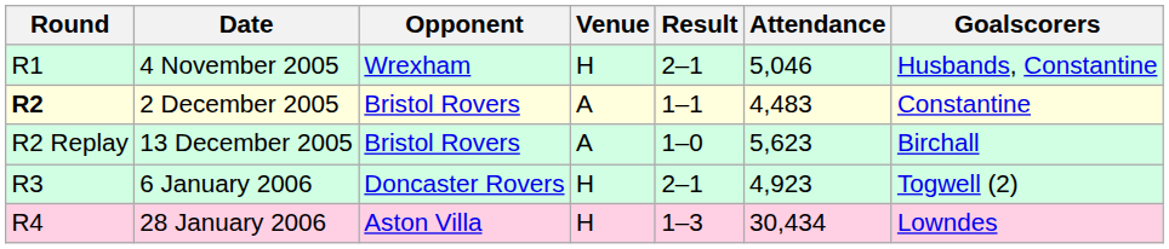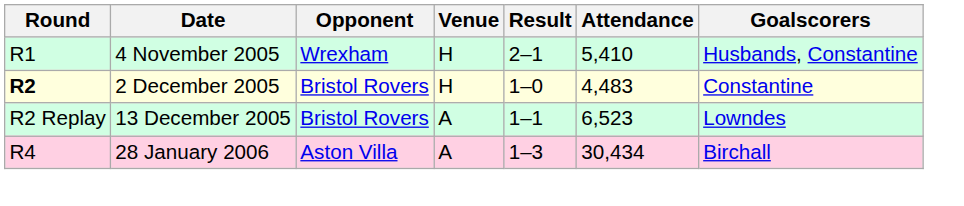 <table class="wikitable">
 <tr>
 <th>Round</th>
 <th>Date</th>
 <th>Opponent</th>
 <th>Venue</th>
 <th>Result</th>
 <th>Attendance</th>
 <th>Goalscorers</th>
 </tr>
 <tr style="background-color: #d0ffe3;">
 <td>R1</td>
 <td>4 November 2005</td>
 <td><a href='#'>Wrexham</a></td>
 <td>H</td>
 <td>2–1</td>
-<td>5,046</td>
+<td>5,410</td>
 <td><a href='#'>Husbands</a>, <a href='#'>Constantine</a></td>
 </tr>
 <tr style="background-color: #ffffdd;">
 <td><strong>R2</strong></td>
 <td>2 December 2005</td>
 <td><a href='#'>Bristol Rovers</a></td>
-<td>A</td>
-<td>1–1</td>
+<td>H</td>
+<td>1–0</td>
 <td>4,483</td>
 <td><a href='#'>Constantine</a></td>
 </tr>
 <tr style="background-color: #d0ffe3;">
 <td>R2 Replay</td>
 <td>13 December 2005</td>
 <td><a href='#'>Bristol Rovers</a></td>
 <td>A</td>
-<td>1–0</td>
-<td>5,623</td>
-<td><a href='#'>Birchall</a></td>
-</tr>
-<tr style="background-color: #d0ffe3;">
-<td>R3</td>
-<td>6 January 2006</td>
-<td><a href='#'>Doncaster Rovers</a></td>
-<td>H</td>
-<td>2–1</td>
-<td>4,923</td>
-<td><a href='#'>Togwell</a> (2)</td>
+<td>1–1</td>
+<td>6,523</td>
+<td><a href='#'>Lowndes</a></td>
 </tr>
 <tr style="background-color: #ffd0e3;">
 <td>R4</td>
 <td>28 January 2006</td>
 <td><a href='#'>Aston Villa</a></td>
-<td>H</td>
+<td>A</td>
 <td>1–3</td>
 <td>30,434</td>
-<td><a href='#'>Lowndes</a></td>
+<td><a href='#'>Birchall</a></td>
 </tr>
 </table>
